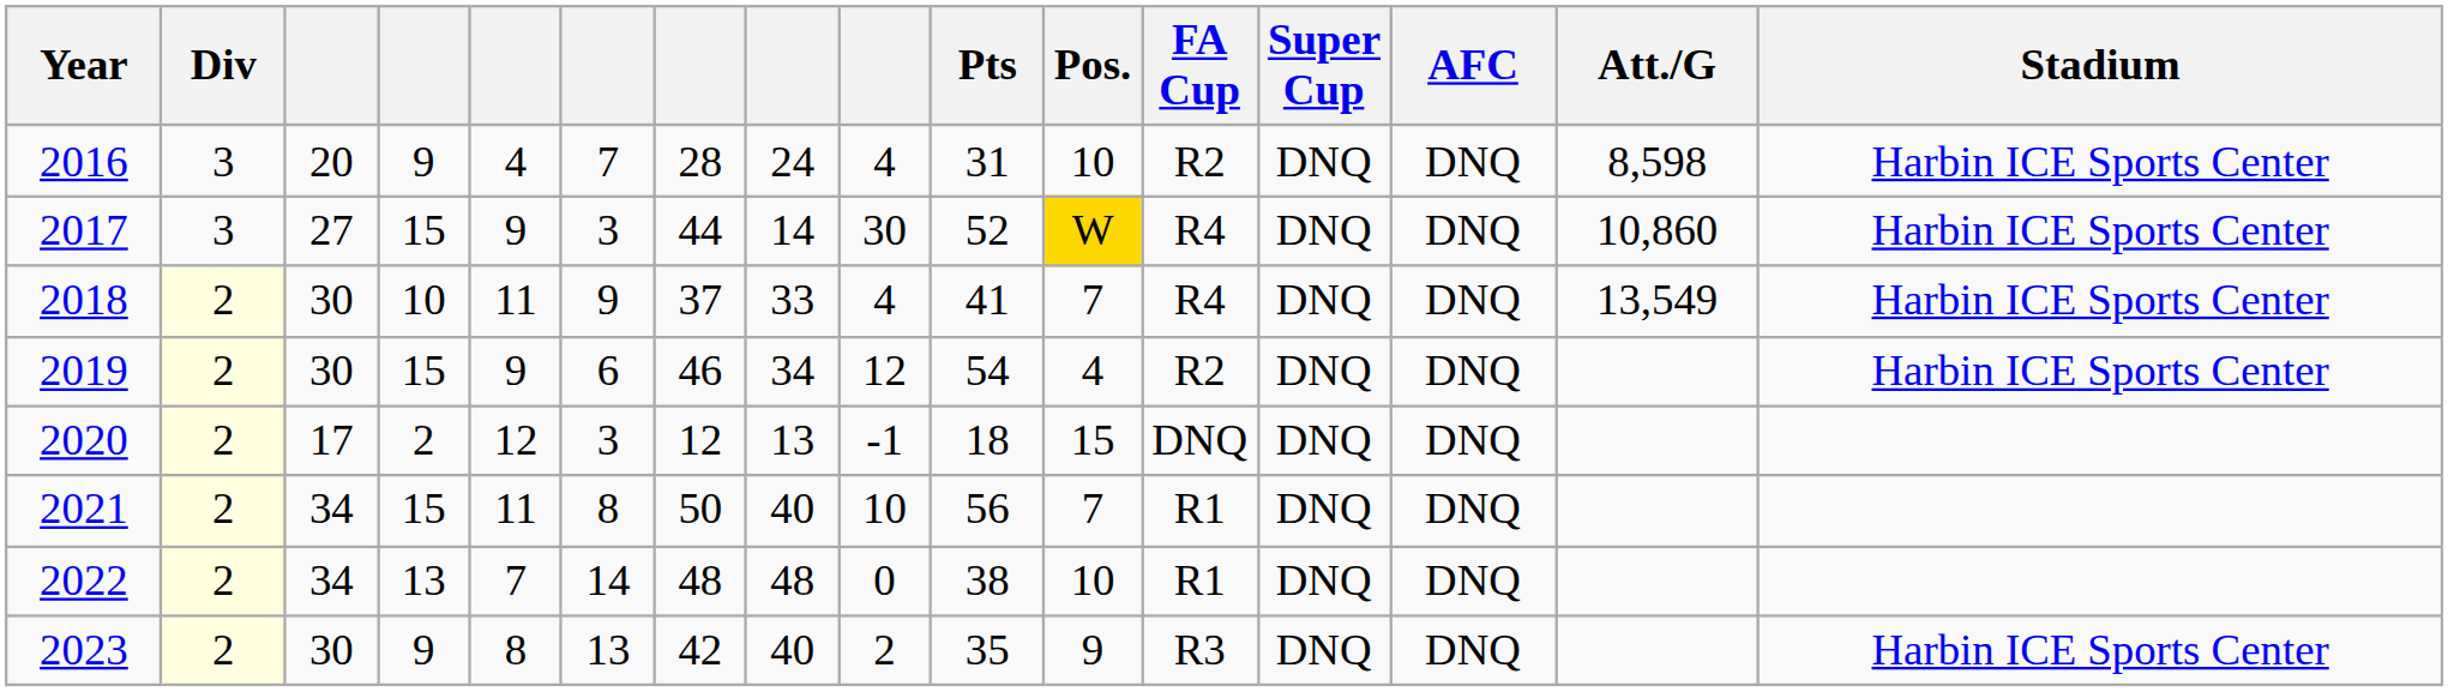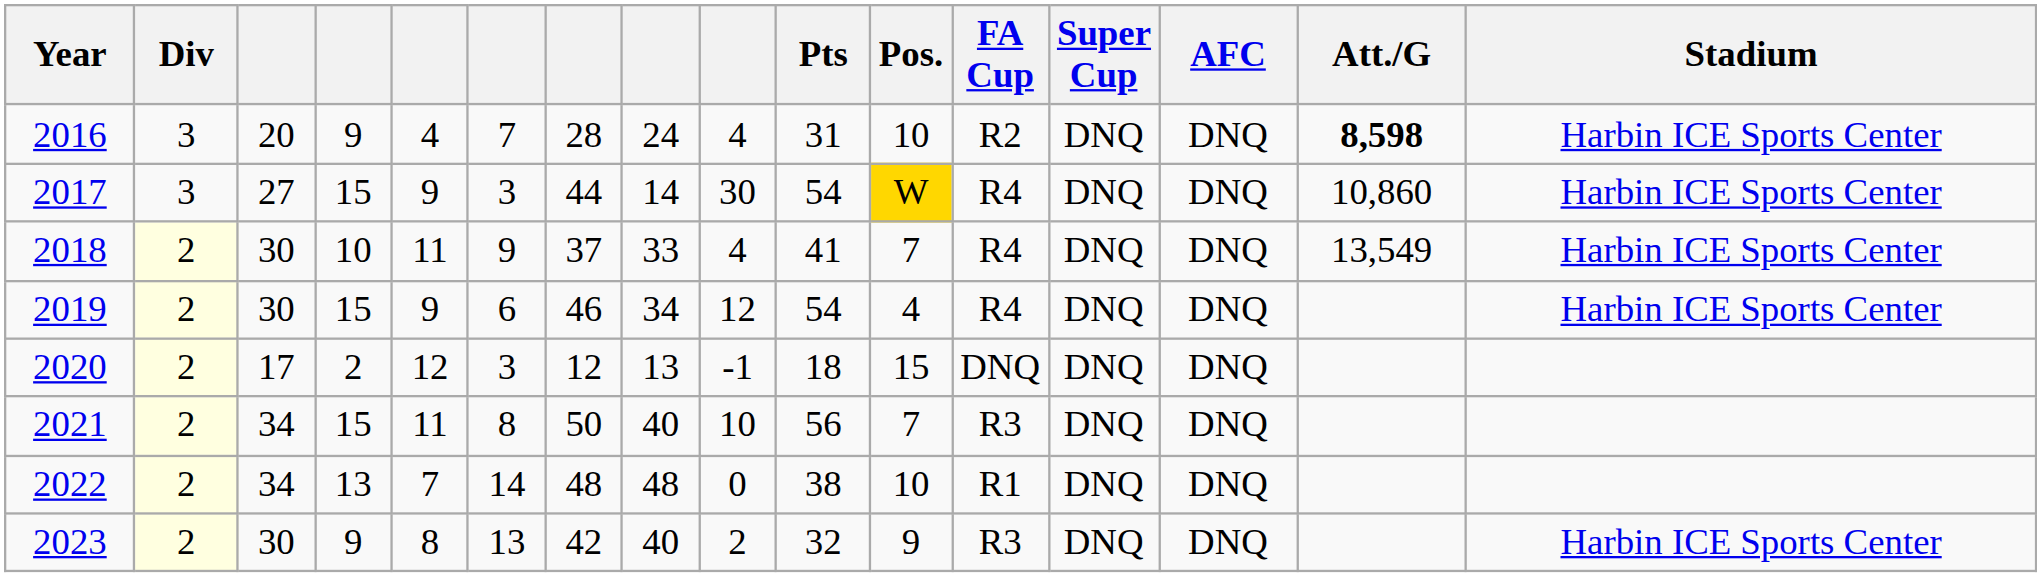 <table class="wikitable sortable" width=100% style=text-align:Center>
 <tr>
 <th>Year</th>
 <th>Div</th>
 <th></th>
 <th></th>
 <th></th>
 <th></th>
 <th></th>
 <th></th>
 <th></th>
 <th>Pts</th>
 <th width=2%>Pos.</th>
 <th width=4%><a href='#'>FA Cup</a></th>
 <th width=2%><a href='#'>Super Cup</a></th>
 <th><a href='#'>AFC</a></th>
 <th>Att./G</th>
 <th>Stadium</th>
 </tr>
 <tr>
 <td><a href='#'>2016</a></td>
 <td>3</td>
 <td>20</td>
 <td>9</td>
 <td>4</td>
 <td>7</td>
 <td>28</td>
 <td>24</td>
 <td>4</td>
 <td>31</td>
 <td>10</td>
 <td>R2</td>
 <td>DNQ</td>
 <td>DNQ</td>
-<td>8,598</td>
+<td><strong>8,598</strong></td>
 <td><a href='#'>Harbin ICE Sports Center</a></td>
 </tr>
 <tr>
 <td><a href='#'>2017</a></td>
 <td>3</td>
 <td>27</td>
 <td>15</td>
 <td>9</td>
 <td>3</td>
 <td>44</td>
 <td>14</td>
 <td>30</td>
-<td>52</td>
+<td>54</td>
 <td bgcolor=#FFD700>W</td>
 <td>R4</td>
 <td>DNQ</td>
 <td>DNQ</td>
 <td>10,860</td>
 <td><a href='#'>Harbin ICE Sports Center</a></td>
 </tr>
 <tr>
 <td><a href='#'>2018</a></td>
 <td bgcolor=#FFFFE0>2</td>
 <td>30</td>
 <td>10</td>
 <td>11</td>
 <td>9</td>
 <td>37</td>
 <td>33</td>
 <td>4</td>
 <td>41</td>
 <td>7</td>
 <td>R4</td>
 <td>DNQ</td>
 <td>DNQ</td>
 <td>13,549</td>
 <td><a href='#'>Harbin ICE Sports Center</a></td>
 </tr>
 <tr>
 <td><a href='#'>2019</a></td>
 <td bgcolor=#FFFFE0>2</td>
 <td>30</td>
 <td>15</td>
 <td>9</td>
 <td>6</td>
 <td>46</td>
 <td>34</td>
 <td>12</td>
 <td>54</td>
 <td>4</td>
-<td>R2</td>
+<td>R4</td>
 <td>DNQ</td>
 <td>DNQ</td>
 <td></td>
 <td><a href='#'>Harbin ICE Sports Center</a></td>
 </tr>
 <tr>
 <td><a href='#'>2020</a></td>
 <td bgcolor=#FFFFE0>2</td>
 <td>17</td>
 <td>2</td>
 <td>12</td>
 <td>3</td>
 <td>12</td>
 <td>13</td>
 <td>-1</td>
 <td>18</td>
 <td>15</td>
 <td>DNQ</td>
 <td>DNQ</td>
 <td>DNQ</td>
 <td></td>
 <td></td>
 </tr>
 <tr>
 <td><a href='#'>2021</a></td>
 <td bgcolor=#FFFFE0>2</td>
 <td>34</td>
 <td>15</td>
 <td>11</td>
 <td>8</td>
 <td>50</td>
 <td>40</td>
 <td>10</td>
 <td>56</td>
 <td>7</td>
-<td>R1</td>
+<td>R3</td>
 <td>DNQ</td>
 <td>DNQ</td>
 <td></td>
 <td></td>
 </tr>
 <tr>
 <td><a href='#'>2022</a></td>
 <td bgcolor=#FFFFE0>2</td>
 <td>34</td>
 <td>13</td>
 <td>7</td>
 <td>14</td>
 <td>48</td>
 <td>48</td>
 <td>0</td>
 <td>38</td>
 <td>10</td>
 <td>R1</td>
 <td>DNQ</td>
 <td>DNQ</td>
 <td></td>
 <td></td>
 </tr>
 <tr>
 <td><a href='#'>2023</a></td>
 <td bgcolor=#FFFFE0>2</td>
 <td>30</td>
 <td>9</td>
 <td>8</td>
 <td>13</td>
 <td>42</td>
 <td>40</td>
 <td>2</td>
-<td>35</td>
+<td>32</td>
 <td>9</td>
 <td>R3</td>
 <td>DNQ</td>
 <td>DNQ</td>
 <td></td>
 <td><a href='#'>Harbin ICE Sports Center</a></td>
 </tr>
 </table>
